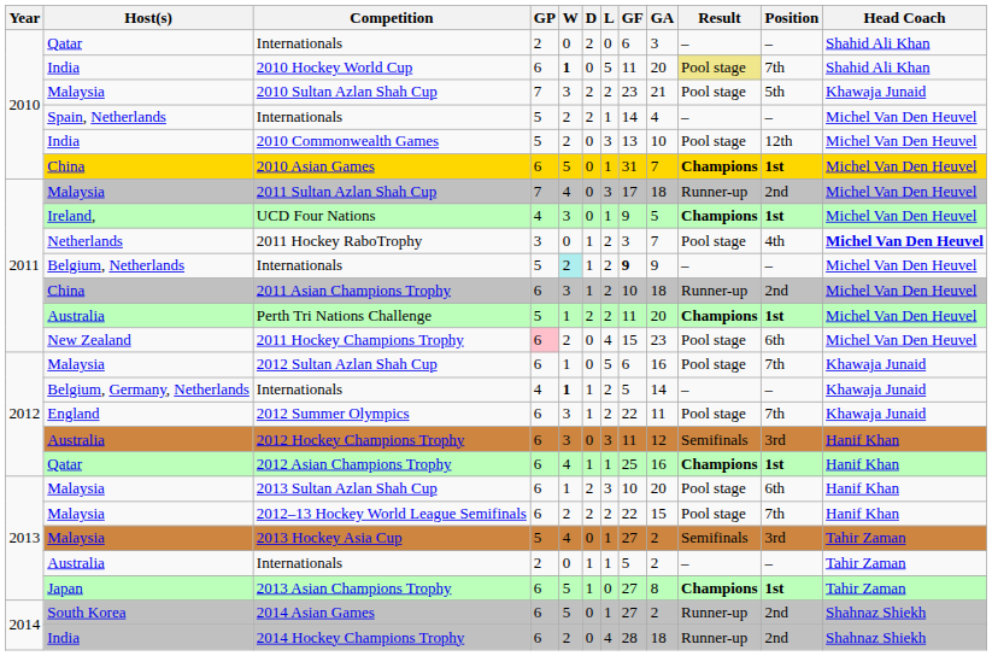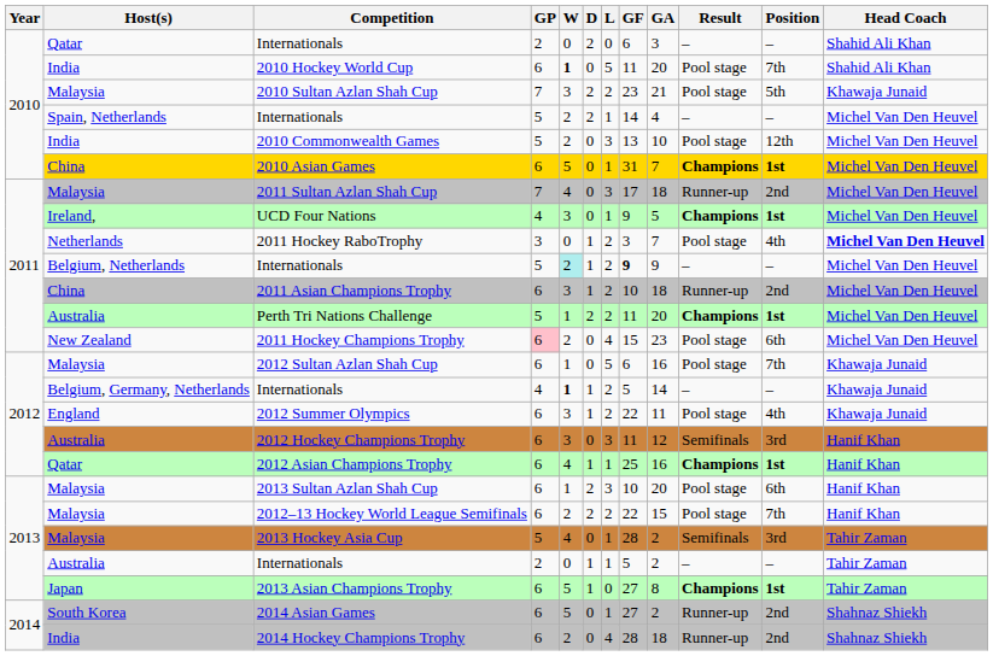 <table class="wikitable sortable">
 <tr>
 <th>Year</th>
 <th>Host(s)</th>
 <th>Competition</th>
 <th>GP</th>
 <th>W</th>
 <th>D</th>
 <th>L</th>
 <th>GF</th>
 <th>GA</th>
 <th>Result</th>
 <th>Position</th>
 <th>Head Coach</th>
 </tr>
 <tr>
 <td rowspan="6">2010</td>
 <td><a href='#'>Qatar</a></td>
 <td>Internationals</td>
 <td>2</td>
 <td>0</td>
 <td>2</td>
 <td>0</td>
 <td>6</td>
 <td>3</td>
 <td>–</td>
 <td>–</td>
 <td> <a href='#'>Shahid Ali Khan</a></td>
 </tr>
 <tr>
 <td><a href='#'>India</a></td>
 <td><a href='#'>2010 Hockey World Cup</a></td>
 <td>6</td>
 <td><strong>1</strong></td>
 <td>0</td>
 <td>5</td>
 <td>11</td>
 <td>20</td>
-<td style="background: khaki;">Pool stage</td>
+<td>Pool stage</td>
 <td>7th</td>
 <td> <a href='#'>Shahid Ali Khan</a></td>
 </tr>
 <tr>
 <td><a href='#'>Malaysia</a></td>
 <td><a href='#'>2010 Sultan Azlan Shah Cup</a></td>
 <td>7</td>
 <td>3</td>
 <td>2</td>
 <td>2</td>
 <td>23</td>
 <td>21</td>
 <td>Pool stage</td>
 <td>5th</td>
 <td> <a href='#'>Khawaja Junaid</a></td>
 </tr>
 <tr>
 <td><a href='#'>Spain</a>, <a href='#'>Netherlands</a></td>
 <td>Internationals</td>
 <td>5</td>
 <td>2</td>
 <td>2</td>
 <td>1</td>
 <td>14</td>
 <td>4</td>
 <td>–</td>
 <td>–</td>
 <td> <a href='#'>Michel Van Den Heuvel</a></td>
 </tr>
 <tr>
 <td><a href='#'>India</a></td>
 <td><a href='#'>2010 Commonwealth Games</a></td>
 <td>5</td>
 <td>2</td>
 <td>0</td>
 <td>3</td>
 <td>13</td>
 <td>10</td>
 <td>Pool stage</td>
 <td>12th</td>
 <td> <a href='#'>Michel Van Den Heuvel</a></td>
 </tr>
 <tr>
 <td bgcolor="gold"><a href='#'>China</a></td>
 <td bgcolor="gold"><a href='#'>2010 Asian Games</a></td>
 <td bgcolor="gold">6</td>
 <td bgcolor="gold">5</td>
 <td bgcolor="gold">0</td>
 <td bgcolor="gold">1</td>
 <td bgcolor="gold">31</td>
 <td bgcolor="gold">7</td>
 <td bgcolor="gold"><strong>Champions</strong></td>
 <td bgcolor="gold"><strong>1st</strong></td>
 <td bgcolor="gold"> <a href='#'>Michel Van Den Heuvel</a></td>
 </tr>
 <tr>
 <td rowspan="7">2011</td>
 <td bgcolor="silver"><a href='#'>Malaysia</a></td>
 <td bgcolor="silver"><a href='#'>2011 Sultan Azlan Shah Cup</a></td>
 <td bgcolor="silver">7</td>
 <td bgcolor="silver">4</td>
 <td bgcolor="silver">0</td>
 <td bgcolor="silver">3</td>
 <td bgcolor="silver">17</td>
 <td bgcolor="silver">18</td>
 <td bgcolor="silver">Runner-up</td>
 <td bgcolor="silver">2nd</td>
 <td bgcolor="silver"> <a href='#'>Michel Van Den Heuvel</a></td>
 </tr>
 <tr>
 <td bgcolor="#bfb"><a href='#'>Ireland</a>,</td>
 <td bgcolor="#bfb">UCD Four Nations</td>
 <td bgcolor="#bfb">4</td>
 <td bgcolor="#bfb">3</td>
 <td bgcolor="#bfb">0</td>
 <td bgcolor="#bfb">1</td>
 <td bgcolor="#bfb">9</td>
 <td bgcolor="#bfb">5</td>
 <td bgcolor="#bfb"><strong>Champions</strong></td>
 <td bgcolor="#bfb"><strong>1st</strong></td>
 <td bgcolor="#bfb"> <a href='#'>Michel Van Den Heuvel</a></td>
 </tr>
 <tr>
 <td><a href='#'>Netherlands</a></td>
 <td>2011 Hockey RaboTrophy</td>
 <td>3</td>
 <td>0</td>
 <td>1</td>
 <td>2</td>
 <td>3</td>
 <td>7</td>
 <td>Pool stage</td>
 <td>4th</td>
 <td><strong> <a href='#'>Michel Van Den Heuvel</a></strong></td>
 </tr>
 <tr>
 <td><a href='#'>Belgium</a>, <a href='#'>Netherlands</a></td>
 <td>Internationals</td>
 <td>5</td>
 <td style="background: paleturquoise;">2</td>
 <td>1</td>
 <td>2</td>
 <td><strong>9</strong></td>
 <td>9</td>
 <td>–</td>
 <td>–</td>
 <td> <a href='#'>Michel Van Den Heuvel</a></td>
 </tr>
 <tr>
 <td bgcolor="silver"><a href='#'>China</a></td>
 <td bgcolor="silver"><a href='#'>2011 Asian Champions Trophy</a></td>
 <td bgcolor="silver">6</td>
 <td bgcolor="silver">3</td>
 <td bgcolor="silver">1</td>
 <td bgcolor="silver">2</td>
 <td bgcolor="silver">10</td>
 <td bgcolor="silver">18</td>
 <td bgcolor="silver">Runner-up</td>
 <td bgcolor="silver">2nd</td>
 <td bgcolor="silver"> <a href='#'>Michel Van Den Heuvel</a></td>
 </tr>
 <tr>
 <td bgcolor="#bfb"><a href='#'>Australia</a></td>
 <td bgcolor="#bfb">Perth Tri Nations Challenge</td>
 <td bgcolor="#bfb">5</td>
 <td bgcolor="#bfb">1</td>
 <td bgcolor="#bfb">2</td>
 <td bgcolor="#bfb">2</td>
 <td bgcolor="#bfb">11</td>
 <td bgcolor="#bfb">20</td>
 <td bgcolor="#bfb"><strong>Champions</strong></td>
 <td bgcolor="#bfb"><strong>1st</strong></td>
 <td bgcolor="#bfb"> <a href='#'>Michel Van Den Heuvel</a></td>
 </tr>
 <tr>
 <td><a href='#'>New Zealand</a></td>
 <td><a href='#'>2011 Hockey Champions Trophy</a></td>
 <td style="background: pink;">6</td>
 <td>2</td>
 <td>0</td>
 <td>4</td>
 <td>15</td>
 <td>23</td>
 <td>Pool stage</td>
 <td>6th</td>
 <td> <a href='#'>Michel Van Den Heuvel</a></td>
 </tr>
 <tr>
 <td rowspan="5">2012</td>
 <td><a href='#'>Malaysia</a></td>
 <td><a href='#'>2012 Sultan Azlan Shah Cup</a></td>
 <td>6</td>
 <td>1</td>
 <td>0</td>
 <td>5</td>
 <td>6</td>
 <td>16</td>
 <td>Pool stage</td>
 <td>7th</td>
 <td> <a href='#'>Khawaja Junaid</a></td>
 </tr>
 <tr>
 <td><a href='#'>Belgium</a>, <a href='#'>Germany</a>, <a href='#'>Netherlands</a></td>
 <td>Internationals</td>
 <td>4</td>
 <td><strong>1</strong></td>
 <td>1</td>
 <td>2</td>
 <td>5</td>
 <td>14</td>
 <td>–</td>
 <td>–</td>
 <td> <a href='#'>Khawaja Junaid</a></td>
 </tr>
 <tr>
 <td><a href='#'>England</a></td>
 <td><a href='#'>2012 Summer Olympics</a></td>
 <td>6</td>
 <td>3</td>
 <td>1</td>
 <td>2</td>
 <td>22</td>
 <td>11</td>
 <td>Pool stage</td>
-<td>7th</td>
+<td>4th</td>
 <td> <a href='#'>Khawaja Junaid</a></td>
 </tr>
 <tr>
 <td bgcolor="#CD853F"><a href='#'>Australia</a></td>
 <td bgcolor="#CD853F"><a href='#'>2012 Hockey Champions Trophy</a></td>
 <td bgcolor="#CD853F">6</td>
 <td bgcolor="#CD853F">3</td>
 <td bgcolor="#CD853F">0</td>
 <td bgcolor="#CD853F">3</td>
 <td bgcolor="#CD853F">11</td>
 <td bgcolor="#CD853F">12</td>
 <td bgcolor="#CD853F">Semifinals</td>
 <td bgcolor="#CD853F">3rd</td>
 <td bgcolor="#CD853F"> <a href='#'>Hanif Khan</a></td>
 </tr>
 <tr>
 <td bgcolor="#bfb"><a href='#'>Qatar</a></td>
 <td bgcolor="#bfb"><a href='#'>2012 Asian Champions Trophy</a></td>
 <td bgcolor="#bfb">6</td>
 <td bgcolor="#bfb">4</td>
 <td bgcolor="#bfb">1</td>
 <td bgcolor="#bfb">1</td>
 <td bgcolor="#bfb">25</td>
 <td bgcolor="#bfb">16</td>
 <td bgcolor="#bfb"><strong>Champions</strong></td>
 <td bgcolor="#bfb"><strong>1st</strong></td>
 <td bgcolor="#bfb"> <a href='#'>Hanif Khan</a></td>
 </tr>
 <tr>
 <td rowspan="5">2013</td>
 <td><a href='#'>Malaysia</a></td>
 <td><a href='#'>2013 Sultan Azlan Shah Cup</a></td>
 <td>6</td>
 <td>1</td>
 <td>2</td>
 <td>3</td>
 <td>10</td>
 <td>20</td>
 <td>Pool stage</td>
 <td>6th</td>
 <td> <a href='#'>Hanif Khan</a></td>
 </tr>
 <tr>
 <td><a href='#'>Malaysia</a></td>
 <td><a href='#'>2012–13 Hockey World League Semifinals</a></td>
 <td>6</td>
 <td>2</td>
 <td>2</td>
 <td>2</td>
 <td>22</td>
 <td>15</td>
 <td>Pool stage</td>
 <td>7th</td>
 <td> <a href='#'>Hanif Khan</a></td>
 </tr>
 <tr>
 <td bgcolor="#CD853F"><a href='#'>Malaysia</a></td>
 <td bgcolor="#CD853F"><a href='#'>2013 Hockey Asia Cup</a></td>
 <td bgcolor="#CD853F">5</td>
 <td bgcolor="#CD853F">4</td>
 <td bgcolor="#CD853F">0</td>
 <td bgcolor="#CD853F">1</td>
-<td bgcolor="#CD853F">27</td>
+<td bgcolor="#CD853F">28</td>
 <td bgcolor="#CD853F">2</td>
 <td bgcolor="#CD853F">Semifinals</td>
 <td bgcolor="#CD853F">3rd</td>
 <td bgcolor="#CD853F"> <a href='#'>Tahir Zaman</a></td>
 </tr>
 <tr>
 <td><a href='#'>Australia</a></td>
 <td>Internationals</td>
 <td>2</td>
 <td>0</td>
 <td>1</td>
 <td>1</td>
 <td>5</td>
 <td>2</td>
 <td>–</td>
 <td>–</td>
 <td> <a href='#'>Tahir Zaman</a></td>
 </tr>
 <tr>
 <td bgcolor="#bfb"><a href='#'>Japan</a></td>
 <td bgcolor="#bfb"><a href='#'>2013 Asian Champions Trophy</a></td>
 <td bgcolor="#bfb">6</td>
 <td bgcolor="#bfb">5</td>
 <td bgcolor="#bfb">1</td>
 <td bgcolor="#bfb">0</td>
 <td bgcolor="#bfb">27</td>
 <td bgcolor="#bfb">8</td>
 <td bgcolor="#bfb"><strong>Champions</strong></td>
 <td bgcolor="#bfb"><strong>1st</strong></td>
 <td bgcolor="#bfb"> <a href='#'>Tahir Zaman</a></td>
 </tr>
 <tr>
 <td rowspan="2">2014</td>
 <td bgcolor="silver"><a href='#'>South Korea</a></td>
 <td bgcolor="silver"><a href='#'>2014 Asian Games</a></td>
 <td bgcolor="silver">6</td>
 <td bgcolor="silver">5</td>
 <td bgcolor="silver">0</td>
 <td bgcolor="silver">1</td>
 <td bgcolor="silver">27</td>
 <td bgcolor="silver">2</td>
 <td bgcolor="silver">Runner-up</td>
 <td bgcolor="silver">2nd</td>
 <td bgcolor="silver"> <a href='#'>Shahnaz Shiekh</a></td>
 </tr>
 <tr>
 <td bgcolor="silver"><a href='#'>India</a></td>
 <td bgcolor="silver"><a href='#'>2014 Hockey Champions Trophy</a></td>
 <td bgcolor="silver">6</td>
 <td bgcolor="silver">2</td>
 <td bgcolor="silver">0</td>
 <td bgcolor="silver">4</td>
 <td bgcolor="silver">28</td>
 <td bgcolor="silver">18</td>
 <td bgcolor="silver">Runner-up</td>
 <td bgcolor="silver">2nd</td>
 <td bgcolor="silver"> <a href='#'>Shahnaz Shiekh</a></td>
 </tr>
 </table>
